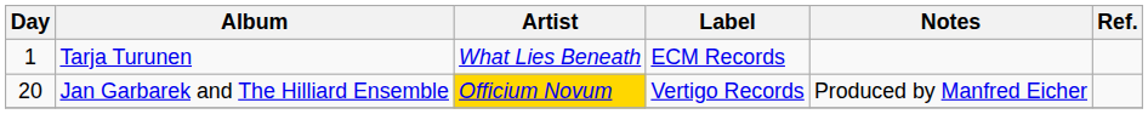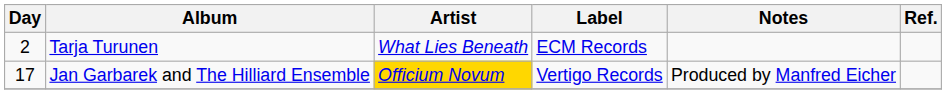 <table class="wikitable">
 <tr>
 <th>Day</th>
 <th>Album</th>
 <th>Artist</th>
 <th>Label</th>
 <th>Notes</th>
 <th>Ref.</th>
 </tr>
 <tr>
-<td rowspan="1" style="text-align:center;">1</td>
+<td rowspan="1" style="text-align:center;">2</td>
 <td><a href='#'>Tarja Turunen</a></td>
 <td><em><a href='#'>What Lies Beneath</a></em></td>
 <td><a href='#'>ECM Records</a></td>
 <td></td>
 <td></td>
 </tr>
 <tr>
-<td rowspan="1" style="text-align:center;">20</td>
+<td rowspan="1" style="text-align:center;">17</td>
 <td><a href='#'>Jan Garbarek</a> and <a href='#'>The Hilliard Ensemble</a></td>
 <td style="background: gold;"><em><a href='#'>Officium Novum</a></em></td>
 <td><a href='#'>Vertigo Records</a></td>
 <td>Produced by <a href='#'>Manfred Eicher</a></td>
 <td style="text-align:center;"></td>
 </tr>
 <tr>
 </tr>
 </table>
